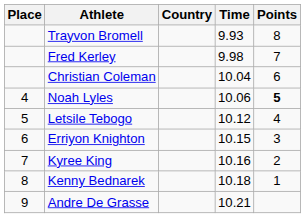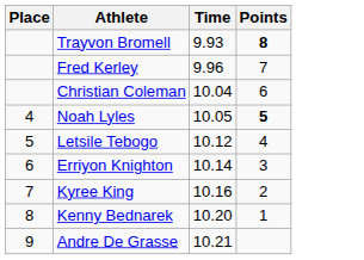 <table class="wikitable">
 <tr>
 <th>Place</th>
 <th>Athlete</th>
-<th>Country</th>
 <th>Time</th>
 <th>Points</th>
 </tr>
 <tr>
 <td align=center></td>
 <td><a href='#'>Trayvon Bromell</a></td>
-<td></td>
 <td>9.93</td>
-<td align=center>8</td>
+<td align=center><strong>8</strong></td>
 </tr>
 <tr>
 <td align=center></td>
 <td><a href='#'>Fred Kerley</a></td>
-<td></td>
-<td>9.98</td>
+<td>9.96</td>
 <td align=center>7</td>
 </tr>
 <tr>
 <td align=center></td>
 <td><a href='#'>Christian Coleman</a></td>
-<td></td>
 <td>10.04</td>
 <td align=center>6</td>
 </tr>
 <tr>
 <td align=center>4</td>
 <td><a href='#'>Noah Lyles</a></td>
-<td></td>
-<td>10.06</td>
+<td>10.05</td>
 <td align=center><strong>5</strong></td>
 </tr>
 <tr>
 <td align=center>5</td>
 <td><a href='#'>Letsile Tebogo</a></td>
-<td></td>
 <td>10.12</td>
 <td align=center>4</td>
 </tr>
 <tr>
 <td align=center>6</td>
 <td><a href='#'>Erriyon Knighton</a></td>
-<td></td>
-<td>10.15</td>
+<td>10.14</td>
 <td align=center>3</td>
 </tr>
 <tr>
 <td align=center>7</td>
 <td><a href='#'>Kyree King</a></td>
-<td></td>
 <td>10.16</td>
 <td align=center>2</td>
 </tr>
 <tr>
 <td align=center>8</td>
 <td><a href='#'>Kenny Bednarek</a></td>
-<td></td>
-<td>10.18</td>
+<td>10.20</td>
 <td align=center>1</td>
 </tr>
 <tr>
 <td align=center>9</td>
 <td><a href='#'>Andre De Grasse</a></td>
-<td></td>
 <td>10.21</td>
 <td align=center></td>
 </tr>
 </table>
